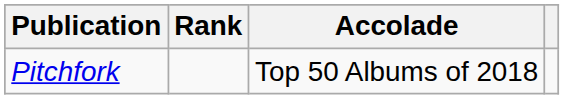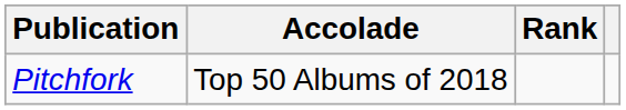 <table class="wikitable">
 <tr>
 <th>Publication</th>
+<th>Accolade</th>
 <th>Rank</th>
-<th>Accolade</th>
 <th class="unsortable"></th>
 </tr>
 <tr>
 <td><em><a href='#'>Pitchfork</a></em></td>
+<td>Top 50 Albums of 2018</td>
 <td></td>
-<td>Top 50 Albums of 2018</td>
 <td></td>
 </tr>
 </table>
